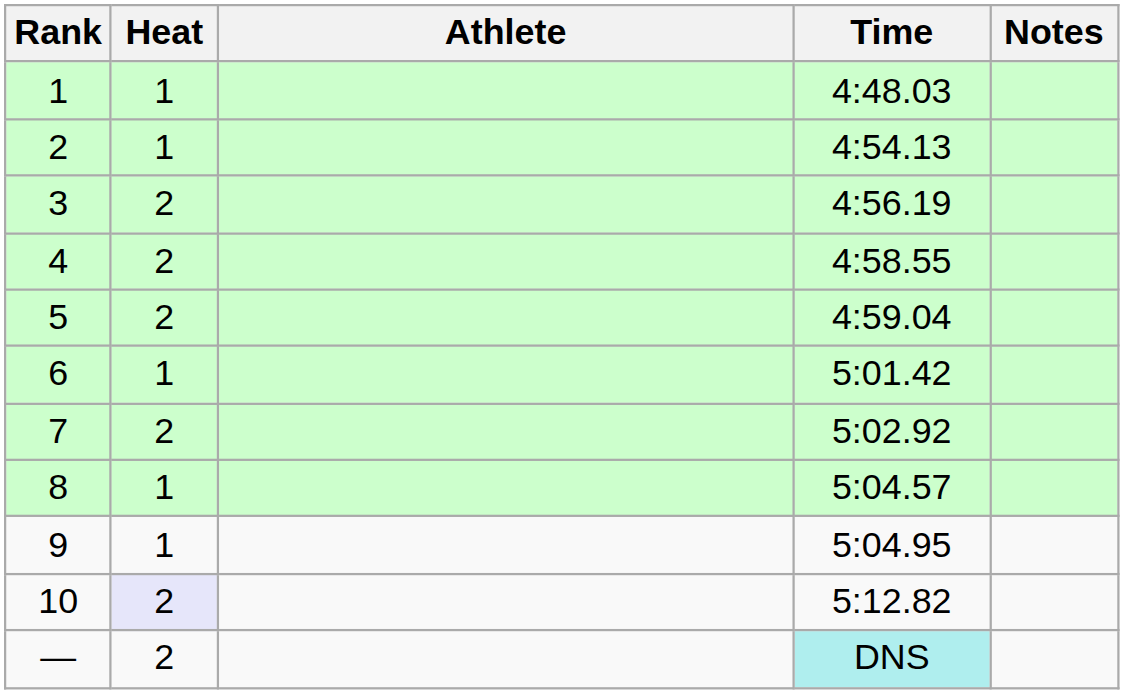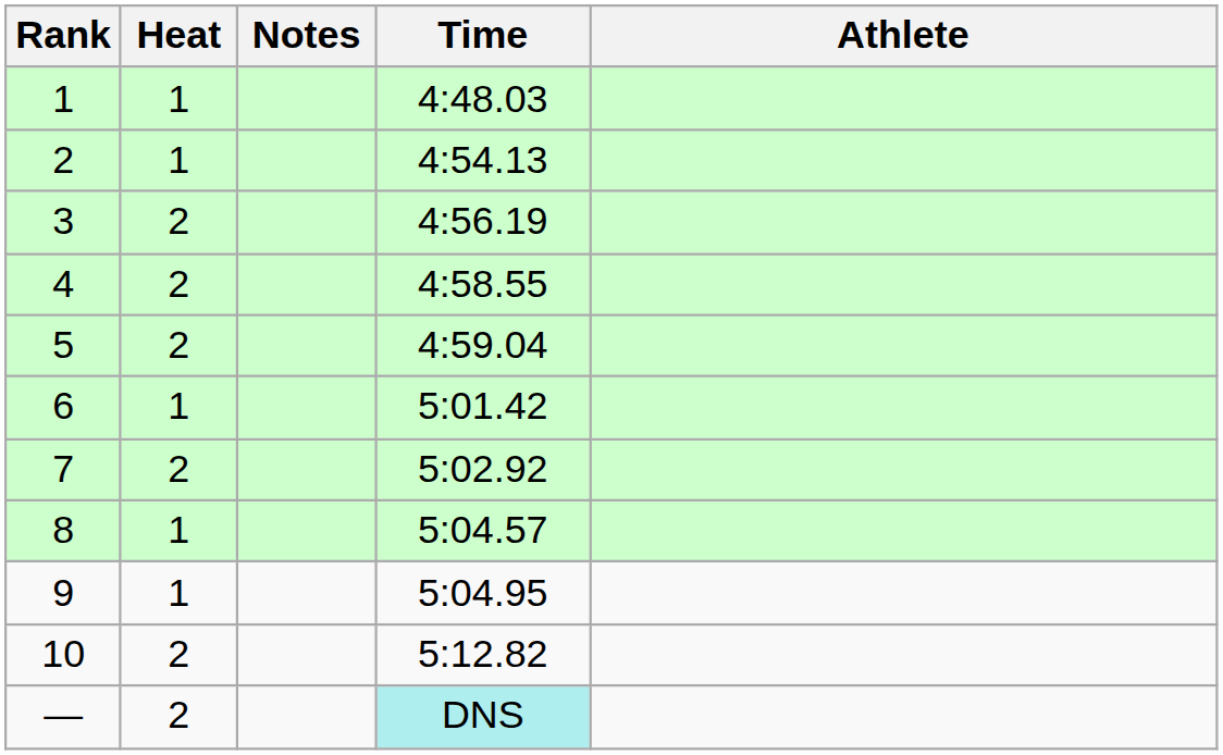 <table class="wikitable" style="text-align:center">
 <tr>
 <th width=40>Rank</th>
 <th width=40>Heat</th>
+<th width=50>Notes</th>
+<th width=80>Time</th>
 <th width=250>Athlete</th>
-<th width=80>Time</th>
-<th width=50>Notes</th>
 </tr>
 <tr bgcolor="ccffcc">
 <td>1</td>
 <td>1</td>
+<td></td>
+<td>4:48.03</td>
 <td align=left></td>
-<td>4:48.03</td>
-<td></td>
 </tr>
 <tr bgcolor="ccffcc">
 <td>2</td>
 <td>1</td>
+<td></td>
+<td>4:54.13</td>
 <td align=left></td>
-<td>4:54.13</td>
-<td></td>
 </tr>
 <tr bgcolor="ccffcc">
 <td>3</td>
 <td>2</td>
+<td></td>
+<td>4:56.19</td>
 <td align=left></td>
-<td>4:56.19</td>
-<td></td>
 </tr>
 <tr bgcolor="ccffcc">
 <td>4</td>
 <td>2</td>
+<td></td>
+<td>4:58.55</td>
 <td align=left></td>
-<td>4:58.55</td>
-<td></td>
 </tr>
 <tr bgcolor="ccffcc">
 <td>5</td>
 <td>2</td>
+<td></td>
+<td>4:59.04</td>
 <td align=left></td>
-<td>4:59.04</td>
-<td></td>
 </tr>
 <tr bgcolor="ccffcc">
 <td>6</td>
 <td>1</td>
+<td></td>
+<td>5:01.42</td>
 <td align=left></td>
-<td>5:01.42</td>
-<td></td>
 </tr>
 <tr bgcolor="ccffcc">
 <td>7</td>
 <td>2</td>
+<td></td>
+<td>5:02.92</td>
 <td align=left></td>
-<td>5:02.92</td>
-<td></td>
 </tr>
 <tr bgcolor="ccffcc">
 <td>8</td>
 <td>1</td>
+<td></td>
+<td>5:04.57</td>
 <td align=left></td>
-<td>5:04.57</td>
-<td></td>
 </tr>
 <tr>
 <td>9</td>
 <td>1</td>
+<td></td>
+<td>5:04.95</td>
 <td align=left></td>
-<td>5:04.95</td>
-<td></td>
 </tr>
 <tr>
 <td>10</td>
-<td style="background: lavender;">2</td>
+<td>2</td>
+<td></td>
+<td>5:12.82</td>
 <td align=left></td>
-<td>5:12.82</td>
-<td></td>
 </tr>
 <tr>
 <td>—</td>
 <td>2</td>
+<td></td>
+<td style="background: paleturquoise;">DNS</td>
 <td align=left></td>
-<td style="background: paleturquoise;">DNS</td>
-<td></td>
 </tr>
 </table>
